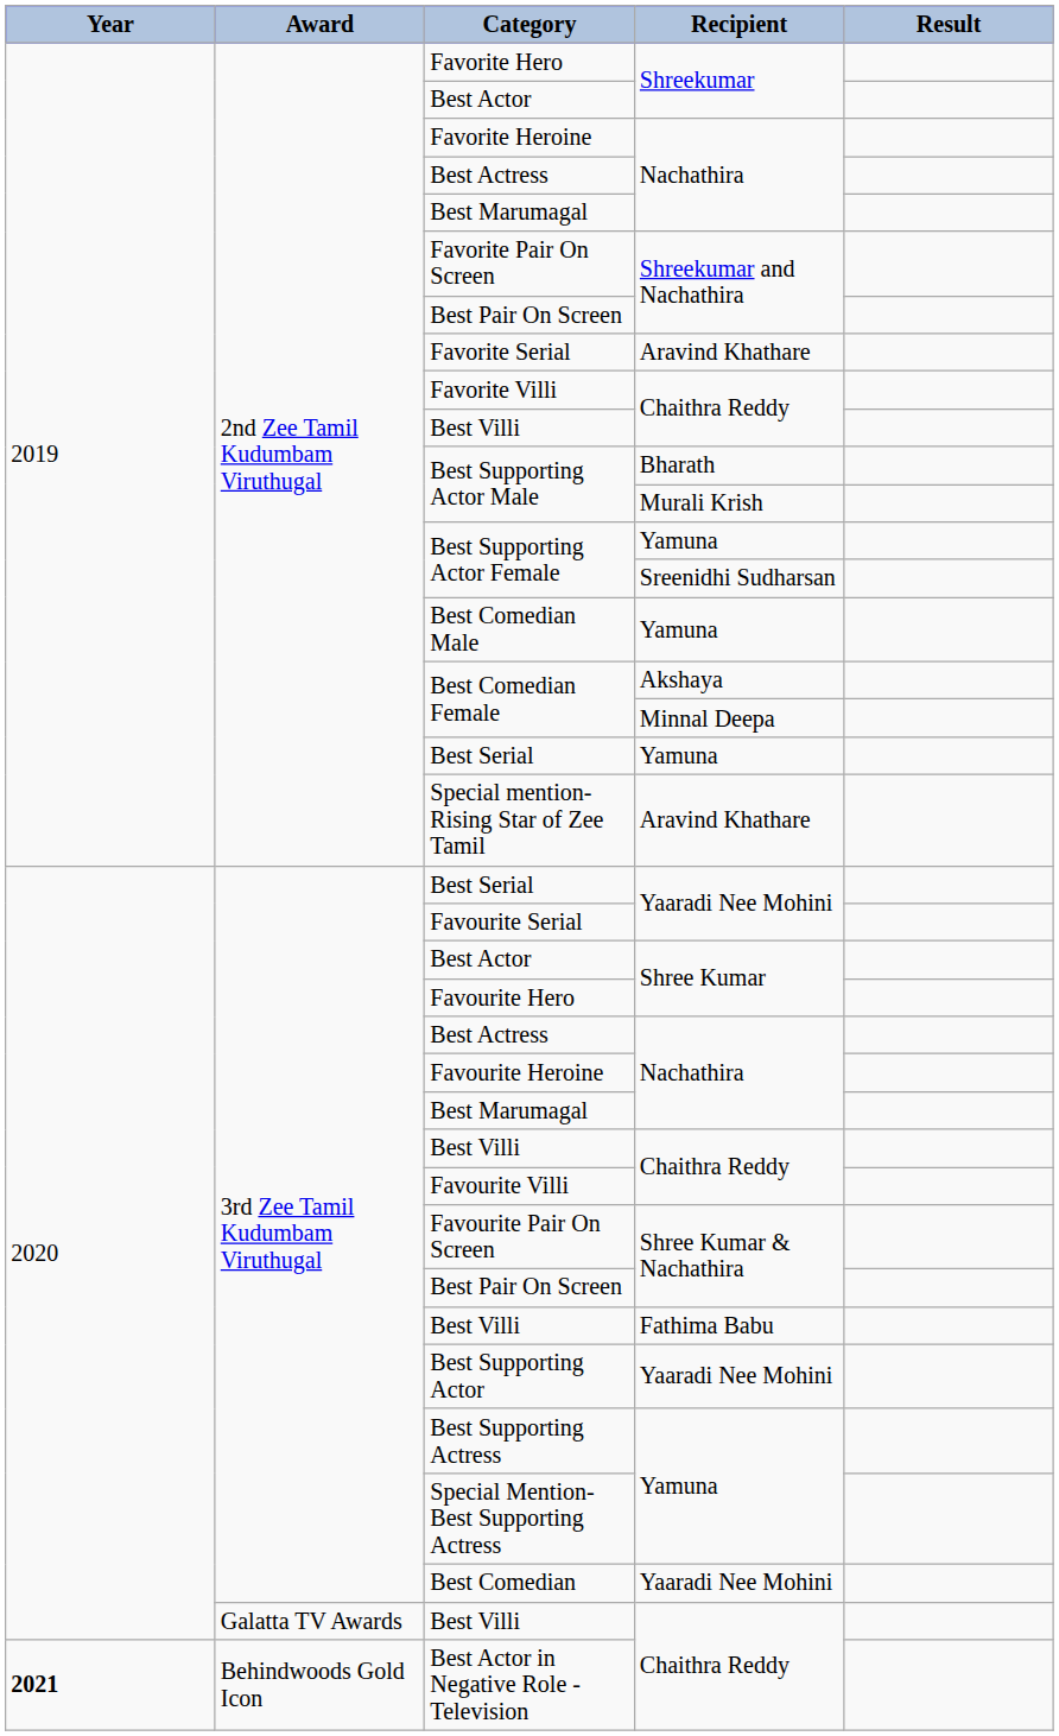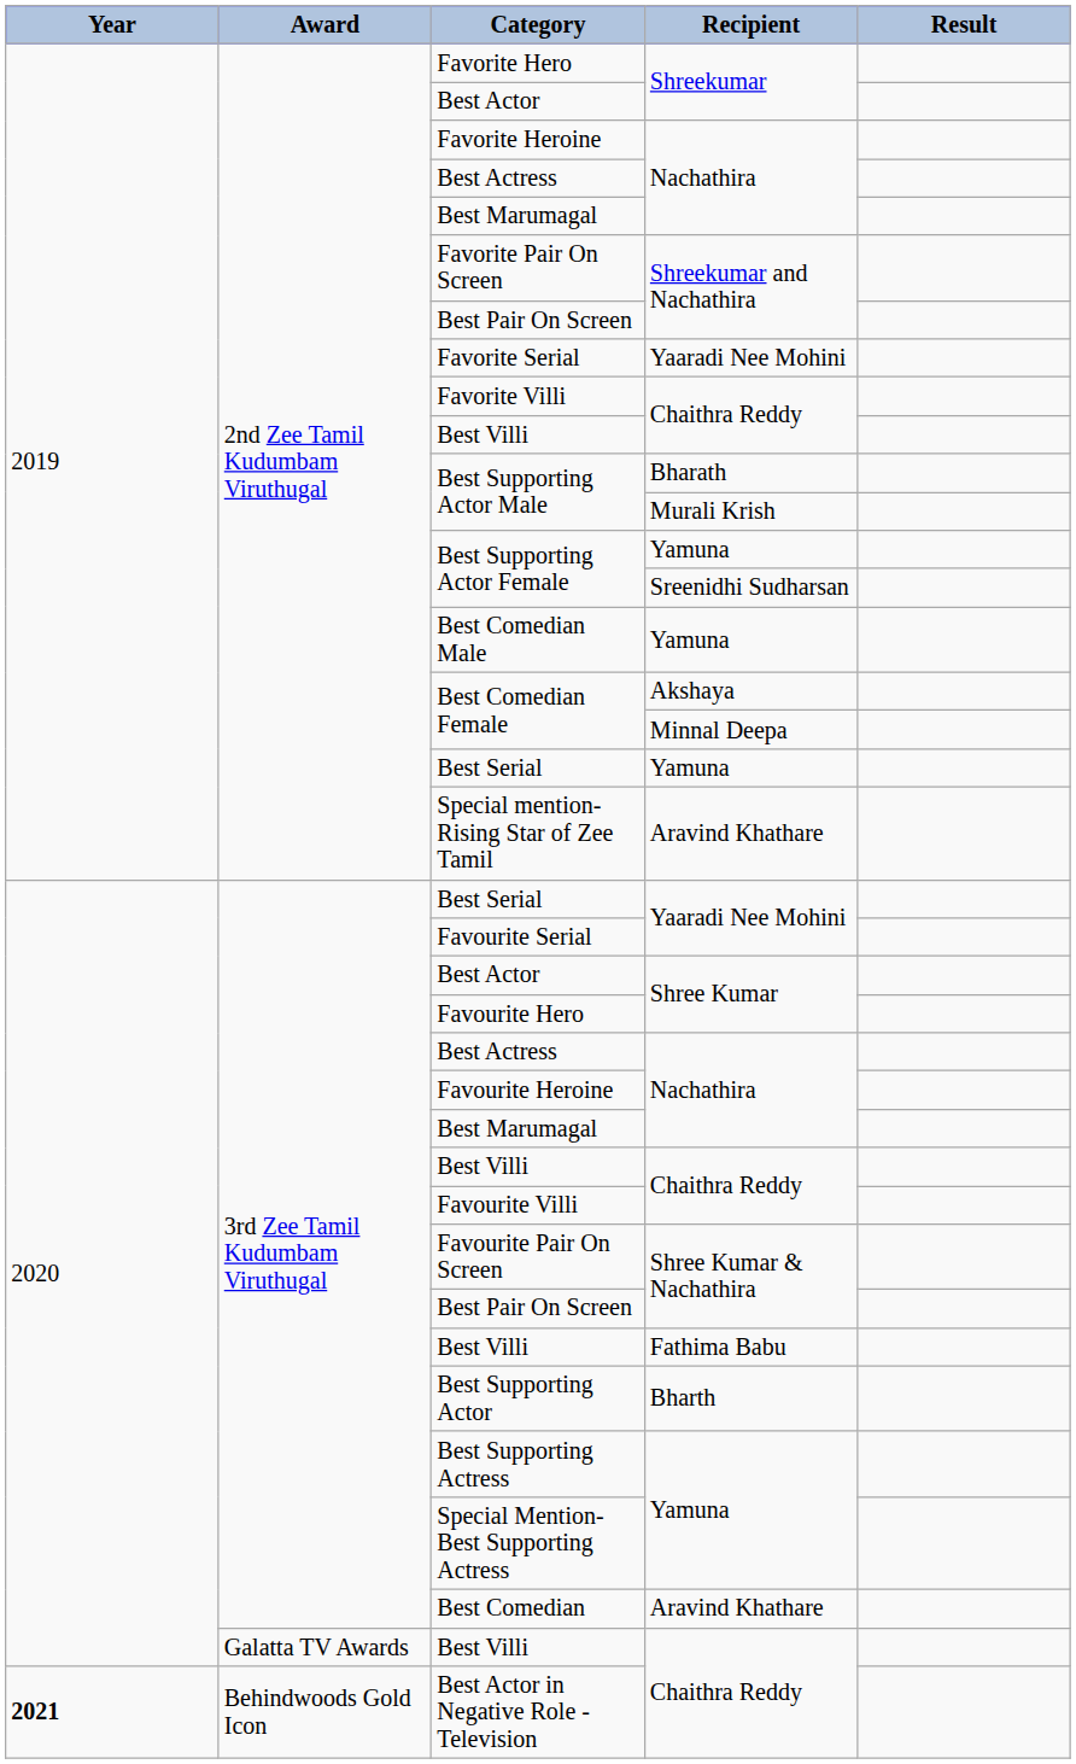 <table class="wikitable" width="80%">
 <tr bgcolor="blue">
 <th style="width:100pt; background:LightSteelBlue;">Year</th>
 <th style="width:100pt; background:LightSteelBlue;">Award</th>
 <th style="width:100pt; background:LightSteelBlue;">Category</th>
 <th style="width:100pt; background:LightSteelBlue;">Recipient</th>
 <th style="width:100pt; background:LightSteelBlue;">Result</th>
 </tr>
 <tr>
 <td rowspan="19">2019</td>
 <td rowspan="19">2nd <a href='#'>Zee Tamil Kudumbam Viruthugal</a></td>
 <td>Favorite Hero</td>
 <td rowspan="2"><a href='#'>Shreekumar</a></td>
 <td></td>
 </tr>
 <tr>
 <td>Best Actor</td>
 <td></td>
 </tr>
 <tr>
 <td>Favorite Heroine</td>
 <td rowspan="3">Nachathira</td>
 <td></td>
 </tr>
 <tr>
 <td>Best Actress</td>
 <td></td>
 </tr>
 <tr>
 <td>Best Marumagal</td>
 <td></td>
 </tr>
 <tr>
 <td>Favorite Pair On Screen</td>
 <td rowspan="2"><a href='#'>Shreekumar</a> and Nachathira</td>
 <td></td>
 </tr>
 <tr>
 <td>Best Pair On Screen</td>
 <td></td>
 </tr>
 <tr>
 <td>Favorite Serial</td>
-<td>Aravind Khathare</td>
+<td>Yaaradi Nee Mohini</td>
 <td></td>
 </tr>
 <tr>
 <td>Favorite Villi</td>
 <td rowspan="2">Chaithra Reddy</td>
 <td></td>
 </tr>
 <tr>
 <td>Best Villi</td>
 <td></td>
 </tr>
 <tr>
 <td rowspan="2">Best Supporting Actor Male</td>
 <td>Bharath</td>
 <td></td>
 </tr>
 <tr>
 <td>Murali Krish</td>
 <td></td>
 </tr>
 <tr>
 <td rowspan="2">Best Supporting Actor Female</td>
 <td>Yamuna</td>
 <td></td>
 </tr>
 <tr>
 <td>Sreenidhi Sudharsan</td>
 <td></td>
 </tr>
 <tr>
 <td>Best Comedian Male</td>
 <td>Yamuna</td>
 <td></td>
 </tr>
 <tr>
 <td rowspan="2">Best Comedian Female</td>
 <td>Akshaya</td>
 <td></td>
 </tr>
 <tr>
 <td>Minnal Deepa</td>
 <td></td>
 </tr>
 <tr>
 <td>Best Serial</td>
 <td>Yamuna</td>
 <td></td>
 </tr>
 <tr>
 <td>Special mention-Rising Star of Zee Tamil</td>
 <td>Aravind Khathare</td>
 <td></td>
 </tr>
 <tr>
 <td rowspan="17">2020</td>
 <td rowspan="16">3rd <a href='#'>Zee Tamil Kudumbam Viruthugal</a></td>
 <td>Best Serial</td>
 <td rowspan="2">Yaaradi Nee Mohini</td>
 <td></td>
 </tr>
 <tr>
 <td>Favourite Serial</td>
 <td></td>
 </tr>
 <tr>
 <td>Best Actor</td>
 <td rowspan="2">Shree Kumar</td>
 <td></td>
 </tr>
 <tr>
 <td>Favourite Hero</td>
 <td></td>
 </tr>
 <tr>
 <td>Best Actress</td>
 <td rowspan="3">Nachathira</td>
 <td></td>
 </tr>
 <tr>
 <td>Favourite Heroine</td>
 <td></td>
 </tr>
 <tr>
 <td>Best Marumagal</td>
 <td></td>
 </tr>
 <tr>
 <td>Best Villi</td>
 <td rowspan="2">Chaithra Reddy</td>
 <td></td>
 </tr>
 <tr>
 <td>Favourite Villi</td>
 <td></td>
 </tr>
 <tr>
 <td>Favourite Pair On Screen</td>
 <td rowspan="2">Shree Kumar & Nachathira</td>
 <td></td>
 </tr>
 <tr>
 <td>Best Pair On Screen</td>
 <td></td>
 </tr>
 <tr>
 <td>Best Villi</td>
 <td>Fathima Babu</td>
 <td></td>
 </tr>
 <tr>
 <td>Best Supporting Actor</td>
-<td>Yaaradi Nee Mohini</td>
+<td>Bharth</td>
 <td></td>
 </tr>
 <tr>
 <td>Best Supporting Actress</td>
 <td rowspan="2">Yamuna</td>
 <td></td>
 </tr>
 <tr>
 <td>Special Mention-Best Supporting Actress</td>
 <td></td>
 </tr>
 <tr>
 <td>Best Comedian</td>
-<td>Yaaradi Nee Mohini</td>
+<td>Aravind Khathare</td>
 <td></td>
 </tr>
 <tr>
 <td>Galatta TV Awards</td>
 <td>Best Villi</td>
 <td rowspan="2">Chaithra Reddy</td>
 <td></td>
 </tr>
 <tr>
 <td><strong>2021</strong></td>
 <td>Behindwoods Gold Icon</td>
 <td>Best Actor in Negative Role - Television</td>
 <td></td>
 </tr>
 </table>
